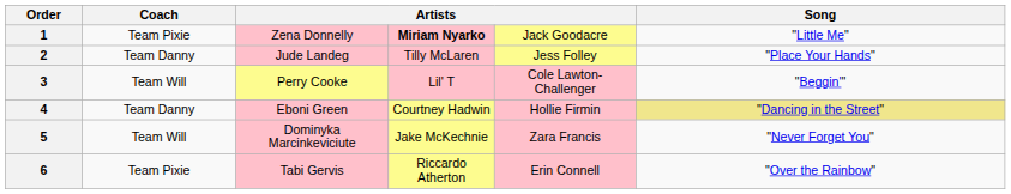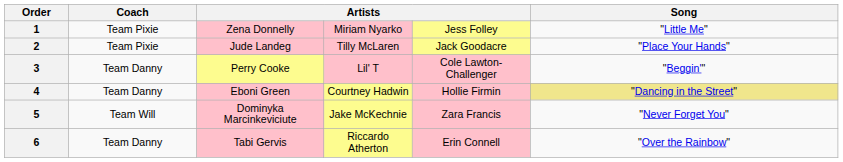 <table class="wikitable" style="text-align:center; width:100%;">
 <tr>
 <th style="width:05%;">Order</th>
 <th style="width:10%;">Coach</th>
 <th style="width:26%;" colspan="3">Artists</th>
 <th style="width:24%;">Song</th>
 </tr>
 <tr>
 <th scope="col">1</th>
 <td>Team Pixie</td>
 <td style="background:pink;text-align:center;">Zena Donnelly</td>
-<td style="background:pink;text-align:center;"><strong>Miriam Nyarko</strong></td>
-<td style="background:#fdfc8f;text-align:center;">Jack Goodacre</td>
+<td style="background:pink;text-align:center;">Miriam Nyarko</td>
+<td style="background:#fdfc8f;text-align:center;">Jess Folley</td>
 <td>"<a href='#'>Little Me</a>"</td>
 </tr>
 <tr>
 <th scope="col">2</th>
-<td>Team Danny</td>
+<td>Team Pixie</td>
 <td style="background:pink;text-align:center;">Jude Landeg</td>
 <td style="background:pink;text-align:center;">Tilly McLaren</td>
-<td style="background:#fdfc8f;text-align:center;">Jess Folley</td>
+<td style="background:#fdfc8f;text-align:center;">Jack Goodacre</td>
 <td>"<a href='#'>Place Your Hands</a>"</td>
 </tr>
 <tr>
 <th scope="col">3</th>
-<td>Team Will</td>
+<td>Team Danny</td>
 <td style="background:#fdfc8f;text-align:center;">Perry Cooke</td>
 <td style="background:pink;text-align:center;">Lil' T</td>
 <td style="background:pink;text-align:center;">Cole Lawton-Challenger</td>
 <td>"<a href='#'>Beggin'</a>"</td>
 </tr>
 <tr>
 <th scope="col">4</th>
 <td>Team Danny</td>
 <td style="background:pink;text-align:center;">Eboni Green</td>
 <td style="background:#fdfc8f;text-align:center;">Courtney Hadwin</td>
 <td style="background:pink;text-align:center;">Hollie Firmin</td>
 <td style="background: khaki;">"<a href='#'>Dancing in the Street</a>"</td>
 </tr>
 <tr>
 <th scope="col">5</th>
 <td>Team Will</td>
 <td style="background:pink;text-align:center;">Dominyka Marcinkeviciute</td>
 <td style="background:#fdfc8f;text-align:center;">Jake McKechnie</td>
 <td style="background:pink;text-align:center;">Zara Francis</td>
 <td>"<a href='#'>Never Forget You</a>"</td>
 </tr>
 <tr>
 <th scope="col">6</th>
-<td>Team Pixie</td>
+<td>Team Danny</td>
 <td style="background:pink;text-align:center;">Tabi Gervis</td>
 <td style="background:#fdfc8f;text-align:center;">Riccardo Atherton</td>
 <td style="background:pink;text-align:center;">Erin Connell</td>
 <td>"<a href='#'>Over the Rainbow</a>"</td>
 </tr>
 </table>
